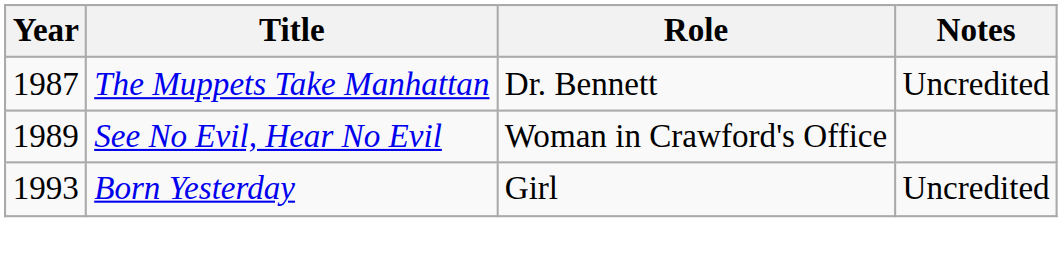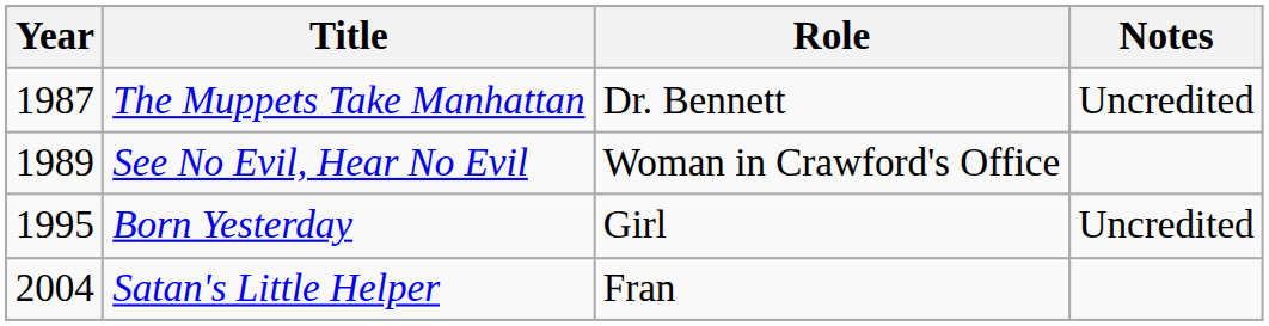 <table class="wikitable">
 <tr>
 <th>Year</th>
 <th>Title</th>
 <th>Role</th>
 <th>Notes</th>
 </tr>
 <tr>
 <td>1987</td>
 <td><em><a href='#'>The Muppets Take Manhattan</a></em></td>
 <td>Dr. Bennett</td>
 <td>Uncredited</td>
 </tr>
 <tr>
 <td>1989</td>
 <td><em><a href='#'>See No Evil, Hear No Evil</a></em></td>
 <td>Woman in Crawford's Office</td>
 <td></td>
 </tr>
 <tr>
-<td>1993</td>
+<td>1995</td>
 <td><em><a href='#'>Born Yesterday</a></em></td>
 <td>Girl</td>
 <td>Uncredited</td>
 </tr>
+<tr>
+<td>2004</td>
+<td><em><a href='#'>Satan's Little Helper</a></em></td>
+<td>Fran</td>
+<td></td>
+</tr>
 </table>
